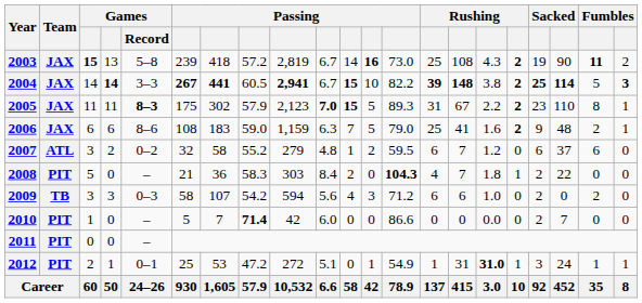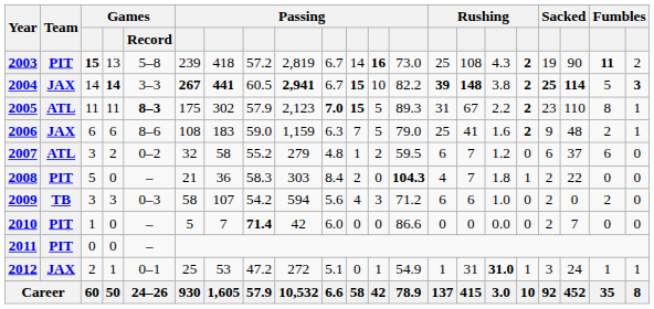 <table class="wikitable" style="text-align: center;">
 <tr>
 <th rowspan="2">Year</th>
 <th rowspan="2">Team</th>
 <th colspan="3">Games</th>
 <th colspan="8">Passing</th>
 <th colspan="4">Rushing</th>
 <th colspan="2">Sacked</th>
 <th colspan="2">Fumbles</th>
 </tr>
 <tr>
 <th></th>
 <th></th>
 <th>Record</th>
 <th></th>
 <th></th>
 <th></th>
 <th></th>
 <th></th>
 <th></th>
 <th></th>
 <th></th>
 <th></th>
 <th></th>
 <th></th>
 <th></th>
 <th></th>
 <th></th>
 <th></th>
 <th></th>
 </tr>
 <tr>
 <th><a href='#'>2003</a></th>
-<th><a href='#'>JAX</a></th>
+<th><a href='#'>PIT</a></th>
 <td><strong>15</strong></td>
 <td>13</td>
 <td>5–8</td>
 <td>239</td>
 <td>418</td>
 <td>57.2</td>
 <td>2,819</td>
 <td>6.7</td>
 <td>14</td>
 <td><strong>16</strong></td>
 <td>73.0</td>
 <td>25</td>
 <td>108</td>
 <td>4.3</td>
 <td><strong>2</strong></td>
 <td>19</td>
 <td>90</td>
 <td><strong>11</strong></td>
 <td>2</td>
 </tr>
 <tr>
 <th><a href='#'>2004</a></th>
 <th><a href='#'>JAX</a></th>
 <td>14</td>
 <td><strong>14</strong></td>
 <td>3–3</td>
 <td><strong>267</strong></td>
 <td><strong>441</strong></td>
 <td>60.5</td>
 <td><strong>2,941</strong></td>
 <td>6.7</td>
 <td><strong>15</strong></td>
 <td>10</td>
 <td>82.2</td>
 <td><strong>39</strong></td>
 <td><strong>148</strong></td>
 <td>3.8</td>
 <td><strong>2</strong></td>
 <td><strong>25</strong></td>
 <td><strong>114</strong></td>
 <td>5</td>
 <td><strong>3</strong></td>
 </tr>
 <tr>
 <th><a href='#'>2005</a></th>
-<th><a href='#'>JAX</a></th>
+<th><a href='#'>ATL</a></th>
 <td>11</td>
 <td>11</td>
 <td><strong>8–3</strong></td>
 <td>175</td>
 <td>302</td>
 <td>57.9</td>
 <td>2,123</td>
 <td><strong>7.0</strong></td>
 <td><strong>15</strong></td>
 <td>5</td>
 <td>89.3</td>
 <td>31</td>
 <td>67</td>
 <td>2.2</td>
 <td><strong>2</strong></td>
 <td>23</td>
 <td>110</td>
 <td>8</td>
 <td>1</td>
 </tr>
 <tr>
 <th><a href='#'>2006</a></th>
 <th><a href='#'>JAX</a></th>
 <td>6</td>
 <td>6</td>
 <td>8–6</td>
 <td>108</td>
 <td>183</td>
 <td>59.0</td>
 <td>1,159</td>
 <td>6.3</td>
 <td>7</td>
 <td>5</td>
 <td>79.0</td>
 <td>25</td>
 <td>41</td>
 <td>1.6</td>
 <td><strong>2</strong></td>
 <td>9</td>
 <td>48</td>
 <td>2</td>
 <td>1</td>
 </tr>
 <tr>
 <th><a href='#'>2007</a></th>
 <th><a href='#'>ATL</a></th>
 <td>3</td>
 <td>2</td>
 <td>0–2</td>
 <td>32</td>
 <td>58</td>
 <td>55.2</td>
 <td>279</td>
 <td>4.8</td>
 <td>1</td>
 <td>2</td>
 <td>59.5</td>
 <td>6</td>
 <td>7</td>
 <td>1.2</td>
 <td>0</td>
 <td>6</td>
 <td>37</td>
 <td>6</td>
 <td>0</td>
 </tr>
 <tr>
 <th><a href='#'>2008</a></th>
 <th><a href='#'>PIT</a></th>
 <td>5</td>
 <td>0</td>
 <td>–</td>
 <td>21</td>
 <td>36</td>
 <td>58.3</td>
 <td>303</td>
 <td>8.4</td>
 <td>2</td>
 <td>0</td>
 <td><strong>104.3</strong></td>
 <td>4</td>
 <td>7</td>
 <td>1.8</td>
 <td>1</td>
 <td>2</td>
 <td>22</td>
 <td>0</td>
 <td>0</td>
 </tr>
 <tr>
 <th><a href='#'>2009</a></th>
 <th><a href='#'>TB</a></th>
 <td>3</td>
 <td>3</td>
 <td>0–3</td>
 <td>58</td>
 <td>107</td>
 <td>54.2</td>
 <td>594</td>
 <td>5.6</td>
 <td>4</td>
 <td>3</td>
 <td>71.2</td>
 <td>6</td>
 <td>6</td>
 <td>1.0</td>
 <td>0</td>
 <td>2</td>
 <td>0</td>
 <td>2</td>
 <td>0</td>
 </tr>
 <tr>
 <th><a href='#'>2010</a></th>
 <th><a href='#'>PIT</a></th>
 <td>1</td>
 <td>0</td>
 <td>–</td>
 <td>5</td>
 <td>7</td>
 <td><strong>71.4</strong></td>
 <td>42</td>
 <td>6.0</td>
 <td>0</td>
 <td>0</td>
 <td>86.6</td>
 <td>0</td>
 <td>0</td>
 <td>0.0</td>
 <td>0</td>
 <td>2</td>
 <td>7</td>
 <td>0</td>
 <td>0</td>
 </tr>
 <tr>
 <th><a href='#'>2011</a></th>
 <th><a href='#'>PIT</a></th>
 <td>0</td>
 <td>0</td>
 <td>–</td>
 <td colspan="16"></td>
 </tr>
 <tr>
 <th><a href='#'>2012</a></th>
-<th><a href='#'>PIT</a></th>
+<th><a href='#'>JAX</a></th>
 <td>2</td>
 <td>1</td>
 <td>0–1</td>
 <td>25</td>
 <td>53</td>
 <td>47.2</td>
 <td>272</td>
 <td>5.1</td>
 <td>0</td>
 <td>1</td>
 <td>54.9</td>
 <td>1</td>
 <td>31</td>
 <td><strong>31.0</strong></td>
 <td>1</td>
 <td>3</td>
 <td>24</td>
 <td>1</td>
 <td>1</td>
 </tr>
 <tr>
 <th colspan="2">Career</th>
 <th>60</th>
 <th>50</th>
 <th>24–26</th>
 <th>930</th>
 <th>1,605</th>
 <th>57.9</th>
 <th>10,532</th>
 <th>6.6</th>
 <th>58</th>
 <th>42</th>
 <th>78.9</th>
 <th>137</th>
 <th>415</th>
 <th>3.0</th>
 <th>10</th>
 <th>92</th>
 <th>452</th>
 <th>35</th>
 <th>8</th>
 </tr>
 </table>
